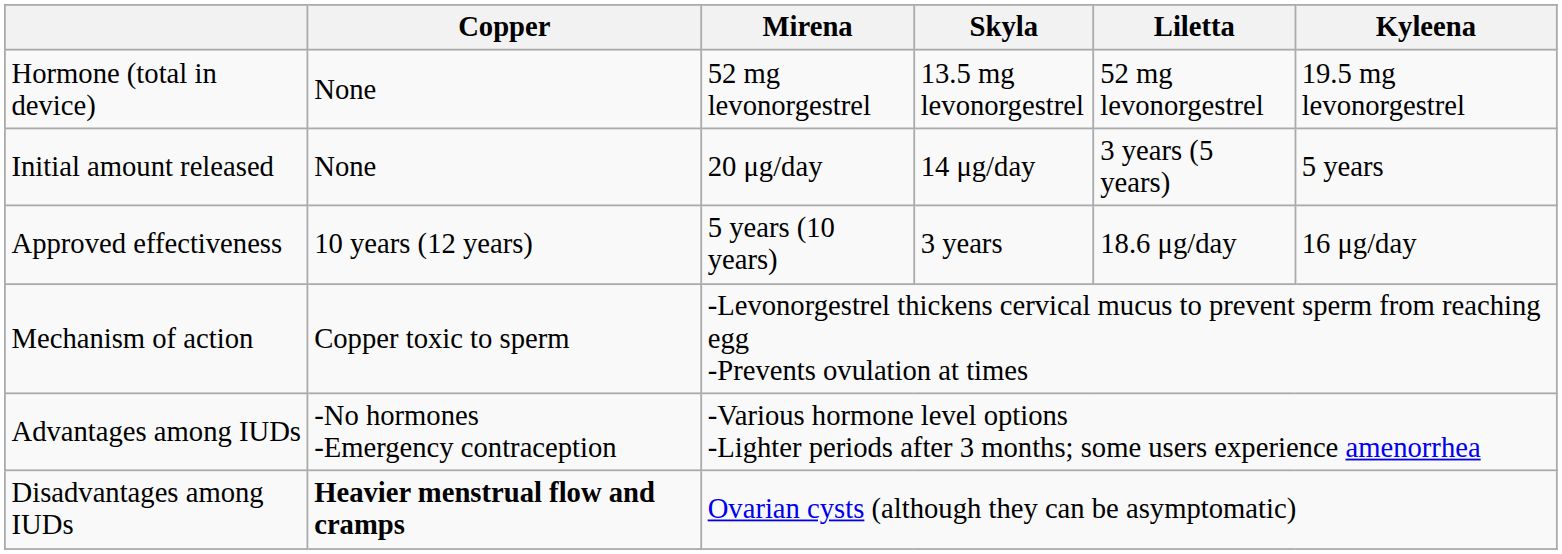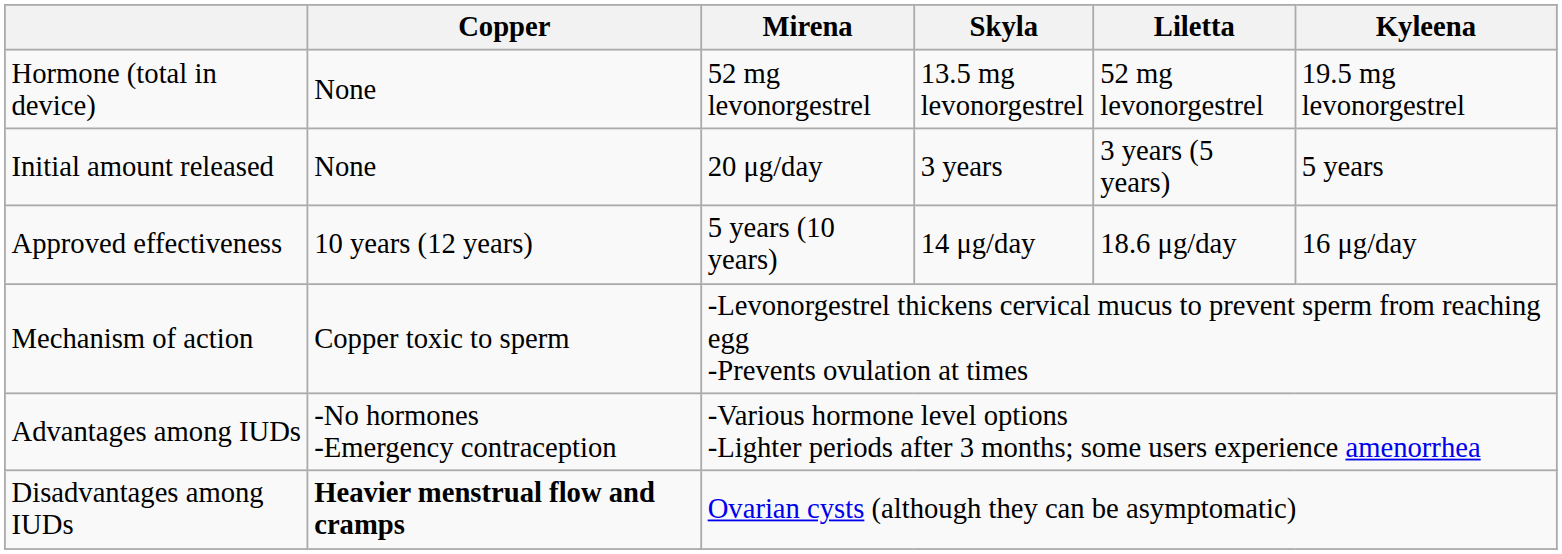 <table class="wikitable mw-collapsible">
 <tr>
 <th></th>
 <th>Copper</th>
 <th>Mirena</th>
 <th>Skyla</th>
 <th>Liletta</th>
 <th>Kyleena</th>
 </tr>
 <tr>
 <td>Hormone (total in device)</td>
 <td>None</td>
 <td>52 mg<br>levonorgestrel</td>
 <td>13.5 mg<br>levonorgestrel</td>
 <td>52 mg<br>levonorgestrel</td>
 <td>19.5 mg levonorgestrel</td>
 </tr>
 <tr>
 <td>Initial amount released</td>
 <td>None</td>
 <td>20 μg/day</td>
-<td>14 μg/day</td>
+<td>3 years</td>
 <td>3 years (5 years)</td>
 <td>5 years</td>
 </tr>
 <tr>
 <td>Approved effectiveness</td>
 <td>10 years (12 years)</td>
 <td>5 years (10 years)</td>
-<td>3 years</td>
+<td>14 μg/day</td>
 <td>18.6 μg/day</td>
 <td>16 μg/day</td>
 </tr>
 <tr>
 <td>Mechanism of action</td>
 <td>Copper toxic to sperm</td>
 <td colspan="4">-Levonorgestrel thickens cervical mucus to prevent sperm from reaching egg<br>-Prevents ovulation at times</td>
 </tr>
 <tr>
 <td>Advantages among IUDs</td>
 <td>-No hormones<br>-Emergency contraception</td>
 <td colspan="4">-Various hormone level options<br>-Lighter periods after 3 months; some users experience <a href='#'>amenorrhea</a></td>
 </tr>
 <tr>
 <td>Disadvantages among IUDs</td>
 <td><strong>Heavier menstrual flow and cramps</strong></td>
 <td colspan="4"><a href='#'>Ovarian cysts</a> (although they can be asymptomatic)</td>
 </tr>
 </table>
